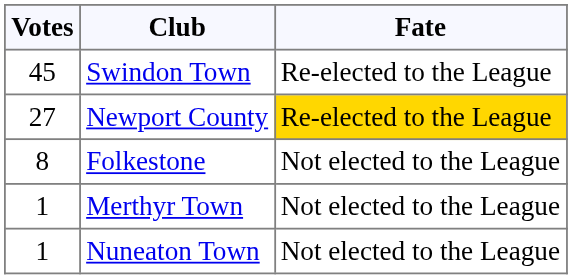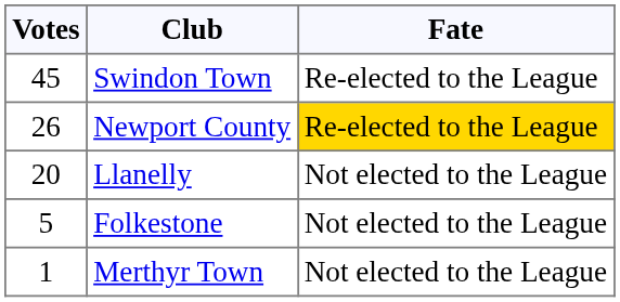 <table cellpadding="3" cellspacing="0" border="1" style="font-size: 95%; border: gray solid 1px; border-collapse: collapse;">
 <tr>
 <th bgcolor="#f7f8ff">Votes</th>
 <th bgcolor="#f7f8ff">Club</th>
 <th bgcolor="#f7f8ff">Fate</th>
 </tr>
 <tr>
 <td align="center">45</td>
 <td><a href='#'>Swindon Town</a></td>
 <td>Re-elected to the League</td>
 </tr>
 <tr>
-<td align="center">27</td>
+<td align="center">26</td>
 <td><a href='#'>Newport County</a></td>
 <td style="background: gold;">Re-elected to the League</td>
 </tr>
 <tr>
-<td align="center">8</td>
+<td align="center">20</td>
+<td><a href='#'>Llanelly</a></td>
+<td>Not elected to the League</td>
+</tr>
+<tr>
+<td align="center">5</td>
 <td><a href='#'>Folkestone</a></td>
 <td>Not elected to the League</td>
 </tr>
 <tr>
 <td align="center">1</td>
 <td><a href='#'>Merthyr Town</a></td>
 <td>Not elected to the League</td>
 </tr>
-<tr>
-<td align="center">1</td>
-<td><a href='#'>Nuneaton Town</a></td>
-<td>Not elected to the League</td>
-</tr>
 </table>
